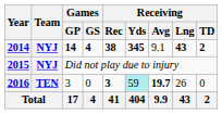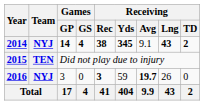 <table class="wikitable">
 <tr>
 <th rowspan="2">Year</th>
 <th rowspan="2">Team</th>
 <th colspan="2">Games</th>
 <th colspan="5">Receiving</th>
 </tr>
 <tr>
 <th>GP</th>
 <th>GS</th>
 <th>Rec</th>
 <th>Yds</th>
 <th>Avg</th>
 <th>Lng</th>
 <th>TD</th>
 </tr>
 <tr>
 <th><a href='#'>2014</a></th>
 <th><a href='#'>NYJ</a></th>
 <td><strong>14</strong></td>
 <td><strong>4</strong></td>
 <td><strong>38</strong></td>
 <td><strong>345</strong></td>
 <td>9.1</td>
 <td><strong>43</strong></td>
 <td><strong>2</strong></td>
 </tr>
 <tr>
 <th><a href='#'>2015</a></th>
-<th><a href='#'>NYJ</a></th>
+<th><a href='#'>TEN</a></th>
 <td colspan="7"><em>Did not play due to injury</em></td>
 </tr>
 <tr>
 <th><a href='#'>2016</a></th>
-<th><a href='#'>TEN</a></th>
+<th><a href='#'>NYJ</a></th>
 <td>3</td>
 <td>0</td>
 <td><strong>3</strong></td>
-<td style="background: paleturquoise;">59</td>
+<td>59</td>
 <td><strong>19.7</strong></td>
 <td>26</td>
 <td>0</td>
 </tr>
 <tr>
 <th colspan="2">Total</th>
 <th>17</th>
 <th>4</th>
 <th>41</th>
 <th>404</th>
 <th>9.9</th>
 <th>43</th>
 <th>2</th>
 </tr>
 </table>
